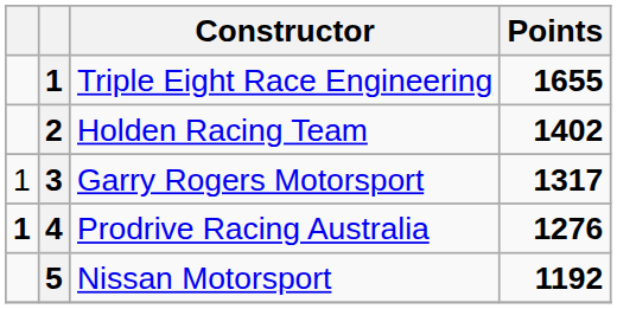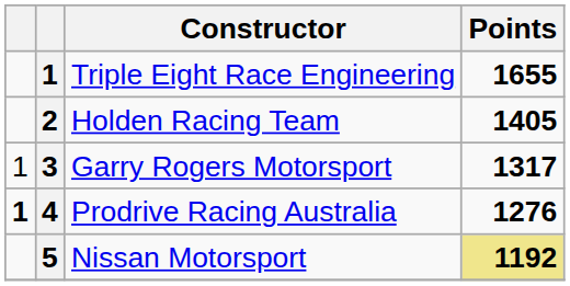 <table class="wikitable" style="font-size: 95%;">
 <tr>
 <th></th>
 <th></th>
 <th>Constructor</th>
 <th>Points</th>
 </tr>
 <tr>
 <td align="left"></td>
 <th>1</th>
 <td><a href='#'>Triple Eight Race Engineering</a></td>
 <td align="right"><strong>1655</strong></td>
 </tr>
 <tr>
 <td align="left"></td>
 <th>2</th>
 <td><a href='#'>Holden Racing Team</a></td>
-<td align="right"><strong>1402</strong></td>
+<td align="right"><strong>1405</strong></td>
 </tr>
 <tr>
 <td align="left"> 1</td>
 <th>3</th>
 <td><a href='#'>Garry Rogers Motorsport</a></td>
 <td align="right"><strong>1317</strong></td>
 </tr>
 <tr>
 <td align="left"><strong> 1</strong></td>
 <th>4</th>
 <td><a href='#'>Prodrive Racing Australia</a></td>
 <td align="right"><strong>1276</strong></td>
 </tr>
 <tr>
 <td align="left"></td>
 <th>5</th>
 <td><a href='#'>Nissan Motorsport</a></td>
-<td align="right"><strong>1192</strong></td>
+<td align="right" style="background: khaki;"><strong>1192</strong></td>
 </tr>
 <tr>
 </tr>
 </table>
